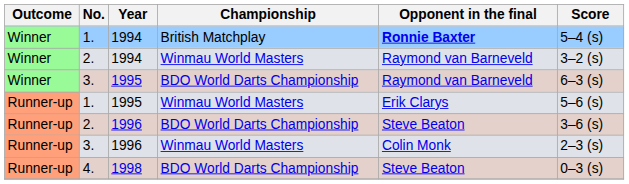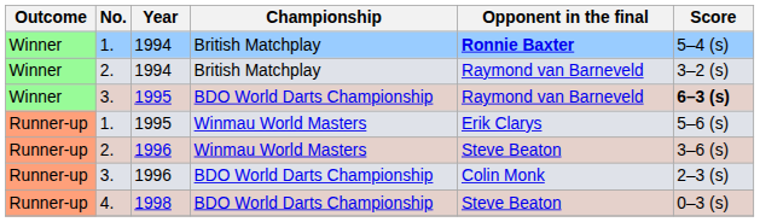 <table class="wikitable">
 <tr>
 <th width="80">Outcome</th>
 <th width="20">No.</th>
 <th width="50">Year</th>
 <th style="width:250px;">Championship</th>
 <th style="width:200px;">Opponent in the final</th>
 <th width="70">Score</th>
 </tr>
 <tr style="background:#9cf;">
 <td style="background:#98FB98">Winner</td>
 <td>1.</td>
 <td>1994</td>
 <td>British Matchplay</td>
 <td><strong> <a href='#'>Ronnie Baxter</a></strong></td>
 <td>5–4 (s)</td>
 </tr>
 <tr style="background:#dfe2e9;">
 <td style="background:#98FB98">Winner</td>
 <td>2.</td>
 <td>1994</td>
-<td><a href='#'>Winmau World Masters</a></td>
+<td>British Matchplay</td>
 <td> <a href='#'>Raymond van Barneveld</a></td>
 <td>3–2 (s)</td>
 </tr>
 <tr style="background:#e5d1cb;">
 <td style="background:#98FB98">Winner</td>
 <td>3.</td>
 <td><a href='#'>1995</a></td>
 <td><a href='#'>BDO World Darts Championship</a></td>
 <td> <a href='#'>Raymond van Barneveld</a></td>
-<td>6–3 (s)</td>
+<td><strong>6–3 (s)</strong></td>
 </tr>
 <tr style="background:#dfe2e9;">
 <td style="background:#ffa07a;">Runner-up</td>
 <td>1.</td>
 <td>1995</td>
 <td><a href='#'>Winmau World Masters</a></td>
 <td> <a href='#'>Erik Clarys</a></td>
 <td>5–6 (s)</td>
 </tr>
 <tr style="background:#e5d1cb;">
 <td style="background:#ffa07a;">Runner-up</td>
 <td>2.</td>
 <td><a href='#'>1996</a></td>
-<td><a href='#'>BDO World Darts Championship</a></td>
+<td><a href='#'>Winmau World Masters</a></td>
 <td> <a href='#'>Steve Beaton</a></td>
 <td>3–6 (s)</td>
 </tr>
 <tr style="background:#dfe2e9;">
 <td style="background:#ffa07a;">Runner-up</td>
 <td>3.</td>
 <td>1996</td>
-<td><a href='#'>Winmau World Masters</a></td>
+<td><a href='#'>BDO World Darts Championship</a></td>
 <td> <a href='#'>Colin Monk</a></td>
 <td>2–3 (s)</td>
 </tr>
 <tr style="background:#e5d1cb;">
 <td style="background:#ffa07a;">Runner-up</td>
 <td>4.</td>
 <td><a href='#'>1998</a></td>
 <td><a href='#'>BDO World Darts Championship</a></td>
 <td> <a href='#'>Steve Beaton</a></td>
 <td>0–3 (s)</td>
 </tr>
 <tr>
 </tr>
 </table>
